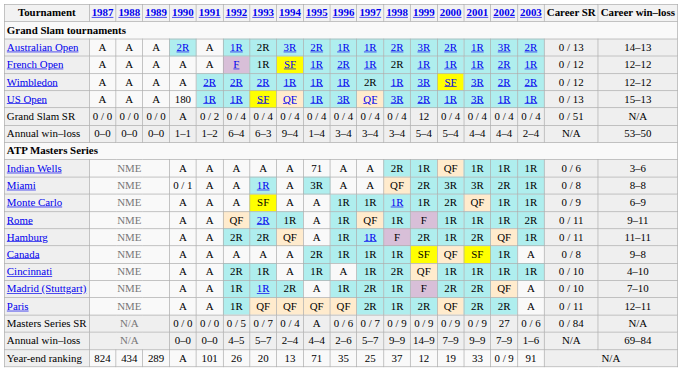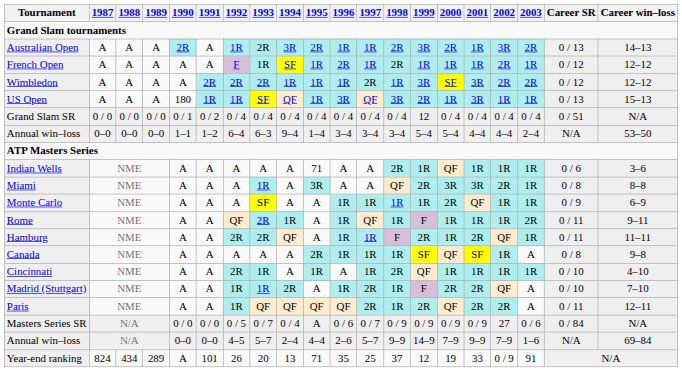 <table class="wikitable">
 <tr>
 <th>Tournament</th>
 <th><a href='#'>1987</a></th>
 <th><a href='#'>1988</a></th>
 <th><a href='#'>1989</a></th>
 <th><a href='#'>1990</a></th>
 <th><a href='#'>1991</a></th>
 <th><a href='#'>1992</a></th>
 <th><a href='#'>1993</a></th>
 <th><a href='#'>1994</a></th>
 <th><a href='#'>1995</a></th>
 <th><a href='#'>1996</a></th>
 <th><a href='#'>1997</a></th>
 <th><a href='#'>1998</a></th>
 <th><a href='#'>1999</a></th>
 <th><a href='#'>2000</a></th>
 <th><a href='#'>2001</a></th>
 <th><a href='#'>2002</a></th>
 <th><a href='#'>2003</a></th>
 <th>Career SR</th>
 <th>Career win–loss</th>
 </tr>
 <tr>
 <td colspan="20"><strong>Grand Slam tournaments</strong></td>
 </tr>
 <tr>
 <td bgcolor="#efefef"><a href='#'>Australian Open</a></td>
 <td align="center">A</td>
 <td align="center">A</td>
 <td align="center">A</td>
 <td align="center" style="background:#afeeee;"><a href='#'>2R</a></td>
 <td align="center">A</td>
 <td align="center" style="background:#afeeee;"><a href='#'>1R</a></td>
 <td align="center" style="background:#afeeee;">2R</td>
 <td align="center" style="background:#afeeee;"><a href='#'>3R</a></td>
 <td align="center" style="background:#afeeee;"><a href='#'>2R</a></td>
 <td align="center" style="background:#afeeee;"><a href='#'>1R</a></td>
 <td align="center" style="background:#afeeee;"><a href='#'>1R</a></td>
 <td align="center" style="background:#afeeee;"><a href='#'>2R</a></td>
 <td align="center" style="background:#afeeee;"><a href='#'>3R</a></td>
 <td align="center" style="background:#afeeee;"><a href='#'>2R</a></td>
 <td align="center" style="background:#afeeee;"><a href='#'>1R</a></td>
 <td align="center" style="background:#afeeee;"><a href='#'>3R</a></td>
 <td align="center" style="background:#afeeee;"><a href='#'>2R</a></td>
 <td align="center" style="background:#EFEFEF;">0 / 13</td>
 <td align="center" style="background:#EFEFEF;">14–13</td>
 </tr>
 <tr>
 <td bgcolor="#efefef"><a href='#'>French Open</a></td>
 <td align="center">A</td>
 <td align="center">A</td>
 <td align="center">A</td>
 <td align="center">A</td>
 <td align="center">A</td>
 <td align="center" style="background:#D8BFD8;"><a href='#'>F</a></td>
 <td align="center" style="background:#afeeee;">1R</td>
 <td align="center" style="background:yellow;"><a href='#'>SF</a></td>
 <td align="center" style="background:#afeeee;"><a href='#'>1R</a></td>
 <td align="center" style="background:#afeeee;"><a href='#'>2R</a></td>
 <td align="center" style="background:#afeeee;"><a href='#'>1R</a></td>
 <td align="center" style="background:#afeeee;">2R</td>
 <td align="center" style="background:#afeeee;"><a href='#'>1R</a></td>
 <td align="center" style="background:#afeeee;"><a href='#'>1R</a></td>
 <td align="center" style="background:#afeeee;"><a href='#'>1R</a></td>
 <td align="center" style="background:#afeeee;"><a href='#'>2R</a></td>
 <td align="center" style="background:#afeeee;"><a href='#'>1R</a></td>
 <td align="center" style="background:#EFEFEF;">0 / 12</td>
 <td align="center" style="background:#EFEFEF;">12–12</td>
 </tr>
 <tr>
 <td bgcolor="#efefef"><a href='#'>Wimbledon</a></td>
 <td align="center">A</td>
 <td align="center">A</td>
 <td align="center">A</td>
 <td align="center">A</td>
 <td align="center" style="background:#afeeee;"><a href='#'>2R</a></td>
 <td align="center" style="background:#afeeee;"><a href='#'>2R</a></td>
 <td align="center" style="background:#afeeee;"><a href='#'>2R</a></td>
 <td align="center" style="background:#afeeee;"><a href='#'>1R</a></td>
 <td align="center" style="background:#afeeee;"><a href='#'>1R</a></td>
 <td align="center" style="background:#afeeee;"><a href='#'>1R</a></td>
 <td align="center" style="background:#afeeee;">2R</td>
 <td align="center" style="background:#afeeee;"><a href='#'>1R</a></td>
 <td align="center" style="background:#afeeee;"><a href='#'>3R</a></td>
 <td align="center" style="background:yellow;"><a href='#'>SF</a></td>
 <td align="center" style="background:#afeeee;"><a href='#'>3R</a></td>
 <td align="center" style="background:#afeeee;"><a href='#'>2R</a></td>
 <td align="center" style="background:#afeeee;"><a href='#'>2R</a></td>
 <td align="center" style="background:#EFEFEF;">0 / 12</td>
 <td align="center" style="background:#EFEFEF;">12–12</td>
 </tr>
 <tr>
 <td bgcolor="#efefef"><a href='#'>US Open</a></td>
 <td align="center">A</td>
 <td align="center">A</td>
 <td align="center">A</td>
 <td align="center">180</td>
 <td align="center" style="background:#afeeee;"><a href='#'>1R</a></td>
 <td align="center" style="background:#afeeee;"><a href='#'>1R</a></td>
 <td align="center" style="background:yellow;"><a href='#'>SF</a></td>
 <td align="center" style="background:#ffebcd;"><a href='#'>QF</a></td>
 <td align="center" style="background:#afeeee;"><a href='#'>1R</a></td>
 <td align="center" style="background:#afeeee;"><a href='#'>3R</a></td>
 <td align="center" style="background:#ffebcd;"><a href='#'>QF</a></td>
 <td align="center" style="background:#afeeee;"><a href='#'>3R</a></td>
 <td align="center" style="background:#afeeee;"><a href='#'>2R</a></td>
 <td align="center" style="background:#afeeee;"><a href='#'>1R</a></td>
 <td align="center" style="background:#afeeee;"><a href='#'>3R</a></td>
 <td align="center" style="background:#afeeee;"><a href='#'>1R</a></td>
 <td align="center" style="background:#afeeee;"><a href='#'>1R</a></td>
 <td align="center" style="background:#EFEFEF;">0 / 13</td>
 <td align="center" style="background:#EFEFEF;">15–13</td>
 </tr>
 <tr bgcolor="#efefef">
 <td>Grand Slam SR</td>
 <td align="center">0 / 0</td>
 <td align="center">0 / 0</td>
 <td align="center">0 / 0</td>
-<td align="center">A</td>
+<td align="center">0 / 1</td>
 <td align="center">0 / 2</td>
 <td align="center">0 / 4</td>
 <td align="center">0 / 4</td>
 <td align="center">0 / 4</td>
 <td align="center">0 / 4</td>
 <td align="center">0 / 4</td>
 <td align="center">0 / 4</td>
 <td align="center">0 / 4</td>
 <td align="center">12</td>
 <td align="center">0 / 4</td>
 <td align="center">0 / 4</td>
 <td align="center">0 / 4</td>
 <td align="center">0 / 4</td>
 <td align="center">0 / 51</td>
 <td align="center" style="background:#EFEFEF;">N/A</td>
 </tr>
 <tr>
 <td style="background:#EFEFEF;">Annual win–loss</td>
 <td align="center" style="background:#EFEFEF;">0–0</td>
 <td align="center" style="background:#EFEFEF;">0–0</td>
 <td align="center" style="background:#EFEFEF;">0–0</td>
 <td align="center" style="background:#EFEFEF;">1–1</td>
 <td align="center" style="background:#EFEFEF;">1–2</td>
 <td align="center" style="background:#EFEFEF;">6–4</td>
 <td align="center" style="background:#EFEFEF;">6–3</td>
 <td align="center" style="background:#EFEFEF;">9–4</td>
 <td align="center" style="background:#EFEFEF;">1–4</td>
 <td align="center" style="background:#EFEFEF;">3–4</td>
 <td align="center" style="background:#EFEFEF;">3–4</td>
 <td align="center" style="background:#EFEFEF;">3–4</td>
 <td align="center" style="background:#EFEFEF;">5–4</td>
 <td align="center" style="background:#EFEFEF;">5–4</td>
 <td align="center" style="background:#EFEFEF;">4–4</td>
 <td align="center" style="background:#EFEFEF;">4–4</td>
 <td align="center" style="background:#EFEFEF;">2–4</td>
 <td align="center" style="background:#EFEFEF;">N/A</td>
 <td align="center" style="background:#EFEFEF;">53–50</td>
 </tr>
 <tr>
 <td colspan="20"><strong>ATP Masters Series</strong></td>
 </tr>
 <tr>
 <td style="background:#EFEFEF;"><a href='#'>Indian Wells</a></td>
 <td align="center" colspan="3" style="color:#767676;">NME</td>
 <td align="center">A</td>
 <td align="center">A</td>
 <td align="center">A</td>
 <td align="center">A</td>
 <td align="center">A</td>
 <td align="center">71</td>
 <td align="center">A</td>
 <td align="center">A</td>
 <td align="center" style="background:#afeeee;">2R</td>
 <td align="center" style="background:#afeeee;">1R</td>
 <td align="center" style="background:#ffebcd;">QF</td>
 <td align="center" style="background:#afeeee;">1R</td>
 <td align="center" style="background:#afeeee;">1R</td>
 <td align="center" style="background:#afeeee;">1R</td>
 <td align="center" style="background:#EFEFEF;">0 / 6</td>
 <td align="center" style="background:#EFEFEF;">3–6</td>
 </tr>
 <tr>
 <td style="background:#EFEFEF;"><a href='#'>Miami</a></td>
 <td align="center" colspan="3" style="color:#767676;">NME</td>
-<td align="center">0 / 1</td>
+<td align="center">A</td>
 <td align="center">A</td>
 <td align="center">A</td>
 <td align="center" style="background:#afeeee;"><a href='#'>1R</a></td>
 <td align="center">A</td>
 <td align="center" style="background:#afeeee;">3R</td>
 <td align="center">A</td>
 <td align="center">A</td>
 <td align="center" style="background:#ffebcd;">QF</td>
 <td align="center" style="background:#afeeee;">2R</td>
 <td align="center" style="background:#afeeee;">3R</td>
 <td align="center" style="background:#afeeee;">3R</td>
 <td align="center" style="background:#afeeee;">2R</td>
 <td align="center" style="background:#afeeee;">1R</td>
 <td align="center" style="background:#EFEFEF;">0 / 8</td>
 <td align="center" style="background:#EFEFEF;">8–8</td>
 </tr>
 <tr>
 <td style="background:#EFEFEF;"><a href='#'>Monte Carlo</a></td>
 <td align="center" colspan="3" style="color:#767676;">NME</td>
 <td align="center">A</td>
 <td align="center">A</td>
 <td align="center">A</td>
 <td align="center" style="background:yellow;">SF</td>
 <td align="center">A</td>
 <td align="center">A</td>
 <td align="center" style="background:#afeeee;">1R</td>
 <td align="center" style="background:#afeeee;">1R</td>
 <td align="center" style="background:#afeeee;"><a href='#'>1R</a></td>
 <td align="center" style="background:#afeeee;">1R</td>
 <td align="center" style="background:#afeeee;">2R</td>
 <td align="center" style="background:#ffebcd;">QF</td>
 <td align="center" style="background:#afeeee;">1R</td>
 <td align="center" style="background:#afeeee;">1R</td>
 <td align="center" style="background:#EFEFEF;">0 / 9</td>
 <td align="center" style="background:#EFEFEF;">6–9</td>
 </tr>
 <tr>
 <td style="background:#EFEFEF;"><a href='#'>Rome</a></td>
 <td align="center" colspan="3" style="color:#767676;">NME</td>
 <td align="center">A</td>
 <td align="center">A</td>
 <td align="center" style="background:#ffebcd;">QF</td>
 <td align="center" style="background:#afeeee;"><a href='#'>2R</a></td>
 <td align="center" style="background:#afeeee;">1R</td>
 <td align="center">A</td>
 <td align="center" style="background:#afeeee;">1R</td>
 <td align="center" style="background:#ffebcd;">QF</td>
 <td align="center" style="background:#afeeee;">1R</td>
 <td align="center" style="background:#D8BFD8;">F</td>
 <td align="center" style="background:#afeeee;">1R</td>
 <td align="center" style="background:#afeeee;">1R</td>
 <td align="center" style="background:#afeeee;">1R</td>
 <td align="center" style="background:#afeeee;">2R</td>
 <td align="center" style="background:#EFEFEF;">0 / 11</td>
 <td align="center" style="background:#EFEFEF;">9–11</td>
 </tr>
 <tr>
 <td style="background:#EFEFEF;"><a href='#'>Hamburg</a></td>
 <td align="center" colspan="3" style="color:#767676;">NME</td>
 <td align="center">A</td>
 <td align="center">A</td>
 <td align="center" style="background:#afeeee;">2R</td>
 <td align="center" style="background:#afeeee;">2R</td>
 <td align="center" style="background:#ffebcd;">QF</td>
 <td align="center">A</td>
 <td align="center" style="background:#afeeee;">1R</td>
 <td align="center" style="background:#afeeee;"><a href='#'>1R</a></td>
 <td align="center" style="background:#D8BFD8;">F</td>
 <td align="center" style="background:#afeeee;">2R</td>
 <td align="center" style="background:#afeeee;">1R</td>
 <td align="center" style="background:#afeeee;">2R</td>
 <td align="center" style="background:#ffebcd;">QF</td>
 <td align="center" style="background:#afeeee;">1R</td>
 <td align="center" style="background:#EFEFEF;">0 / 11</td>
 <td align="center" style="background:#EFEFEF;">11–11</td>
 </tr>
 <tr>
 <td style="background:#EFEFEF;"><a href='#'>Canada</a></td>
 <td align="center" colspan="3" style="color:#767676;">NME</td>
 <td align="center">A</td>
 <td align="center">A</td>
 <td align="center">A</td>
 <td align="center">A</td>
 <td align="center">A</td>
 <td align="center" style="background:#afeeee;">2R</td>
 <td align="center" style="background:#afeeee;">1R</td>
 <td align="center" style="background:#afeeee;">1R</td>
 <td align="center" style="background:#afeeee;">1R</td>
 <td align="center" style="background:yellow;">SF</td>
 <td align="center" style="background:#ffebcd;">QF</td>
 <td align="center" style="background:yellow;">SF</td>
 <td align="center" style="background:#afeeee;">1R</td>
 <td align="center">A</td>
 <td align="center" style="background:#EFEFEF;">0 / 8</td>
 <td align="center" style="background:#EFEFEF;">9–8</td>
 </tr>
 <tr>
 <td style="background:#EFEFEF;"><a href='#'>Cincinnati</a></td>
 <td align="center" colspan="3" style="color:#767676;">NME</td>
 <td align="center">A</td>
 <td align="center">A</td>
 <td align="center" style="background:#afeeee;">2R</td>
 <td align="center" style="background:#afeeee;">1R</td>
 <td align="center">A</td>
 <td align="center" style="background:#afeeee;">1R</td>
 <td align="center">A</td>
 <td align="center" style="background:#afeeee;">1R</td>
 <td align="center" style="background:#afeeee;">2R</td>
 <td align="center" style="background:#ffebcd;">QF</td>
 <td align="center" style="background:#afeeee;">1R</td>
 <td align="center" style="background:#afeeee;">1R</td>
 <td align="center" style="background:#afeeee;">1R</td>
 <td align="center" style="background:#afeeee;">1R</td>
 <td align="center" style="background:#EFEFEF;">0 / 10</td>
 <td align="center" style="background:#EFEFEF;">4–10</td>
 </tr>
 <tr>
 <td style="background:#EFEFEF;"><a href='#'>Madrid (Stuttgart)</a></td>
 <td align="center" colspan="3" style="color:#767676;">NME</td>
 <td align="center">A</td>
 <td align="center">A</td>
 <td align="center" style="background:#afeeee;">1R</td>
 <td align="center" style="background:#afeeee;"><a href='#'>1R</a></td>
 <td align="center" style="background:#afeeee;">2R</td>
 <td align="center">A</td>
 <td align="center" style="background:#afeeee;">1R</td>
 <td align="center" style="background:#afeeee;">2R</td>
 <td align="center" style="background:#afeeee;">1R</td>
 <td align="center" style="background:#D8BFD8;">F</td>
 <td align="center" style="background:#afeeee;">2R</td>
 <td align="center" style="background:#afeeee;">2R</td>
 <td align="center" style="background:#ffebcd;">QF</td>
 <td align="center">A</td>
 <td align="center" style="background:#EFEFEF;">0 / 10</td>
 <td align="center" style="background:#EFEFEF;">7–10</td>
 </tr>
 <tr>
 <td style="background:#EFEFEF;"><a href='#'>Paris</a></td>
 <td align="center" colspan="3" style="color:#767676;">NME</td>
 <td align="center">A</td>
 <td align="center">A</td>
 <td align="center" style="background:#afeeee;">1R</td>
 <td align="center" style="background:#ffebcd;">QF</td>
 <td align="center" style="background:#ffebcd;">QF</td>
 <td align="center" style="background:#ffebcd;">QF</td>
 <td align="center" style="background:#ffebcd;">QF</td>
 <td align="center" style="background:#afeeee;">2R</td>
 <td align="center" style="background:#afeeee;">1R</td>
 <td align="center" style="background:#afeeee;">2R</td>
 <td align="center" style="background:#ffebcd;">QF</td>
 <td align="center" style="background:#afeeee;">2R</td>
 <td align="center" style="background:#afeeee;">2R</td>
 <td align="center">A</td>
 <td align="center" style="background:#EFEFEF;">0 / 11</td>
 <td align="center" style="background:#EFEFEF;">12–11</td>
 </tr>
 <tr bgcolor="#efefef">
 <td>Masters Series SR</td>
 <td align="center" colspan="3" style="color:#767676;">N/A</td>
 <td align="center">0 / 0</td>
 <td align="center">0 / 0</td>
 <td align="center">0 / 5</td>
 <td align="center">0 / 7</td>
 <td align="center">0 / 4</td>
 <td align="center">A</td>
 <td align="center">0 / 6</td>
 <td align="center">0 / 7</td>
 <td align="center">0 / 9</td>
 <td align="center">0 / 9</td>
 <td align="center">0 / 9</td>
 <td align="center">0 / 9</td>
 <td align="center">27</td>
 <td align="center">0 / 6</td>
 <td align="center">0 / 84</td>
 <td align="center" style="background:#EFEFEF;">N/A</td>
 </tr>
 <tr bgcolor="#efefef">
 <td style="background:#EFEFEF;">Annual win–loss</td>
 <td align="center" colspan="3" style="color:#767676;">N/A</td>
 <td align="center" style="background:#EFEFEF;">0–0</td>
 <td align="center" style="background:#EFEFEF;">0–0</td>
 <td align="center" style="background:#EFEFEF;">4–5</td>
 <td align="center" style="background:#EFEFEF;">5–7</td>
 <td align="center" style="background:#EFEFEF;">2–4</td>
 <td align="center" style="background:#EFEFEF;">4–4</td>
 <td align="center" style="background:#EFEFEF;">2–6</td>
 <td align="center" style="background:#EFEFEF;">5–7</td>
 <td align="center" style="background:#EFEFEF;">9–9</td>
 <td align="center" style="background:#EFEFEF;">14–9</td>
 <td align="center" style="background:#EFEFEF;">7–9</td>
 <td align="center" style="background:#EFEFEF;">9–9</td>
 <td align="center" style="background:#EFEFEF;">7–9</td>
 <td align="center" style="background:#EFEFEF;">1–6</td>
 <td align="center" style="background:#EFEFEF;">N/A</td>
 <td align="center" style="background:#EFEFEF;">69–84</td>
 </tr>
 <tr>
 <td style="background:#EFEFEF;">Year-end ranking</td>
 <td align="center">824</td>
 <td align="center">434</td>
 <td align="center">289</td>
 <td align="center">A</td>
 <td align="center">101</td>
 <td align="center">26</td>
 <td align="center">20</td>
 <td align="center">13</td>
 <td align="center">71</td>
 <td align="center">35</td>
 <td align="center">25</td>
 <td align="center">37</td>
 <td align="center">12</td>
 <td align="center">19</td>
 <td align="center">33</td>
 <td align="center">0 / 9</td>
 <td align="center">91</td>
 <td colspan=2 align="center" style="background:#EFEFEF;">N/A</td>
 </tr>
 </table>
